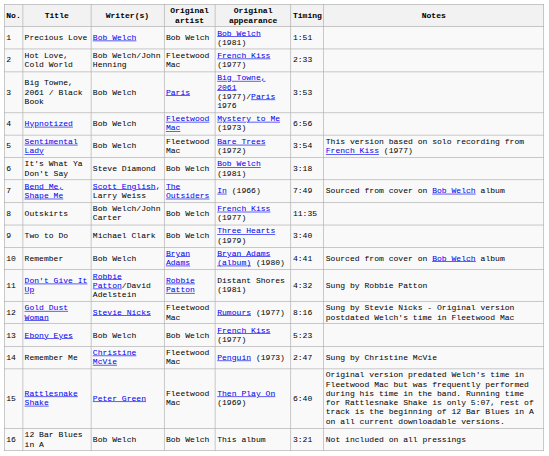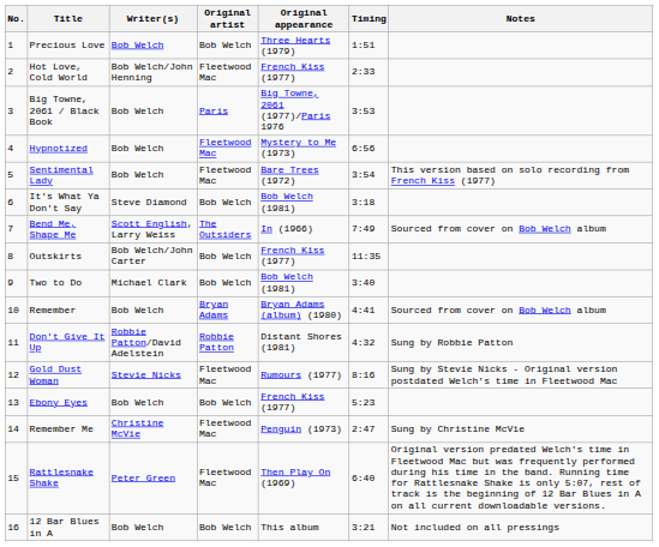 <table class="wikitable">
 <tr>
 <th>No.</th>
 <th>Title</th>
 <th>Writer(s)</th>
 <th>Original artist</th>
 <th>Original appearance</th>
 <th>Timing</th>
 <th>Notes</th>
 </tr>
 <tr>
 <td>1</td>
 <td>Precious Love</td>
 <td><a href='#'>Bob Welch</a></td>
 <td>Bob Welch</td>
-<td><a href='#'>Bob Welch</a> (1981)</td>
+<td><a href='#'>Three Hearts</a> (1979)</td>
 <td>1:51</td>
 <td></td>
 </tr>
 <tr>
 <td>2</td>
 <td>Hot Love, Cold World</td>
 <td>Bob Welch/John Henning</td>
 <td>Fleetwood Mac</td>
 <td><a href='#'>French Kiss</a> (1977)</td>
 <td>2:33</td>
 <td></td>
 </tr>
 <tr>
 <td>3</td>
 <td>Big Towne, 2061 / Black Book</td>
 <td>Bob Welch</td>
 <td><a href='#'>Paris</a></td>
 <td><a href='#'>Big Towne, 2061</a> (1977)/<a href='#'>Paris</a> 1976</td>
 <td>3:53</td>
 <td></td>
 </tr>
 <tr>
 <td>4</td>
 <td><a href='#'>Hypnotized</a></td>
 <td>Bob Welch</td>
 <td><a href='#'>Fleetwood Mac</a></td>
 <td><a href='#'>Mystery to Me</a> (1973)</td>
 <td>6:56</td>
 <td></td>
 </tr>
 <tr>
 <td>5</td>
 <td><a href='#'>Sentimental Lady</a></td>
 <td>Bob Welch</td>
 <td>Fleetwood Mac</td>
 <td><a href='#'>Bare Trees</a> (1972)</td>
 <td>3:54</td>
 <td>This version based on solo recording from <a href='#'>French Kiss</a> (1977)</td>
 </tr>
 <tr>
 <td>6</td>
 <td>It's What Ya Don't Say</td>
 <td>Steve Diamond</td>
 <td>Bob Welch</td>
 <td><a href='#'>Bob Welch</a> (1981)</td>
 <td>3:18</td>
 <td></td>
 </tr>
 <tr>
 <td>7</td>
 <td><a href='#'>Bend Me, Shape Me</a></td>
 <td><a href='#'>Scott English</a>, Larry Weiss</td>
 <td><a href='#'>The Outsiders</a></td>
 <td><a href='#'>In</a> (1966)</td>
 <td>7:49</td>
 <td>Sourced from cover on <a href='#'>Bob Welch</a> album</td>
 </tr>
 <tr>
 <td>8</td>
 <td>Outskirts</td>
 <td>Bob Welch/John Carter</td>
 <td>Bob Welch</td>
 <td><a href='#'>French Kiss</a> (1977)</td>
 <td>11:35</td>
 <td></td>
 </tr>
 <tr>
 <td>9</td>
 <td>Two to Do</td>
 <td>Michael Clark</td>
 <td>Bob Welch</td>
-<td><a href='#'>Three Hearts</a> (1979)</td>
+<td><a href='#'>Bob Welch</a> (1981)</td>
 <td>3:40</td>
 <td></td>
 </tr>
 <tr>
 <td>10</td>
 <td>Remember</td>
 <td>Bob Welch</td>
 <td><a href='#'>Bryan Adams</a></td>
 <td><a href='#'>Bryan Adams (album)</a> (1980)</td>
 <td>4:41</td>
 <td>Sourced from cover on <a href='#'>Bob Welch</a> album</td>
 </tr>
 <tr>
 <td>11</td>
 <td><a href='#'>Don't Give It Up</a></td>
 <td><a href='#'>Robbie Patton</a>/David Adelstein</td>
 <td><a href='#'>Robbie Patton</a></td>
 <td>Distant Shores (1981)</td>
 <td>4:32</td>
 <td>Sung by Robbie Patton</td>
 </tr>
 <tr>
 <td>12</td>
 <td><a href='#'>Gold Dust Woman</a></td>
 <td><a href='#'>Stevie Nicks</a></td>
 <td>Fleetwood Mac</td>
 <td><a href='#'>Rumours</a> (1977)</td>
 <td>8:16</td>
 <td>Sung by Stevie Nicks - Original version postdated Welch's time in Fleetwood Mac</td>
 </tr>
 <tr>
 <td>13</td>
 <td><a href='#'>Ebony Eyes</a></td>
 <td>Bob Welch</td>
 <td>Bob Welch</td>
 <td><a href='#'>French Kiss</a> (1977)</td>
 <td>5:23</td>
 <td></td>
 </tr>
 <tr>
 <td>14</td>
 <td>Remember Me</td>
 <td><a href='#'>Christine McVie</a></td>
 <td>Fleetwood Mac</td>
 <td><a href='#'>Penguin</a> (1973)</td>
 <td>2:47</td>
 <td>Sung by Christine McVie</td>
 </tr>
 <tr>
 <td>15</td>
 <td><a href='#'>Rattlesnake Shake</a></td>
 <td><a href='#'>Peter Green</a></td>
 <td>Fleetwood Mac</td>
 <td><a href='#'>Then Play On</a> (1969)</td>
 <td>6:40</td>
 <td>Original version predated Welch's time in Fleetwood Mac but was frequently performed during his time in the band. Running time for Rattlesnake Shake is only 5:07, rest of track is the beginning of 12 Bar Blues in A on all current downloadable versions.</td>
 </tr>
 <tr>
 <td>16</td>
 <td>12 Bar Blues in A</td>
 <td>Bob Welch</td>
 <td>Bob Welch</td>
 <td>This album</td>
 <td>3:21</td>
 <td>Not included on all pressings</td>
 </tr>
 </table>
